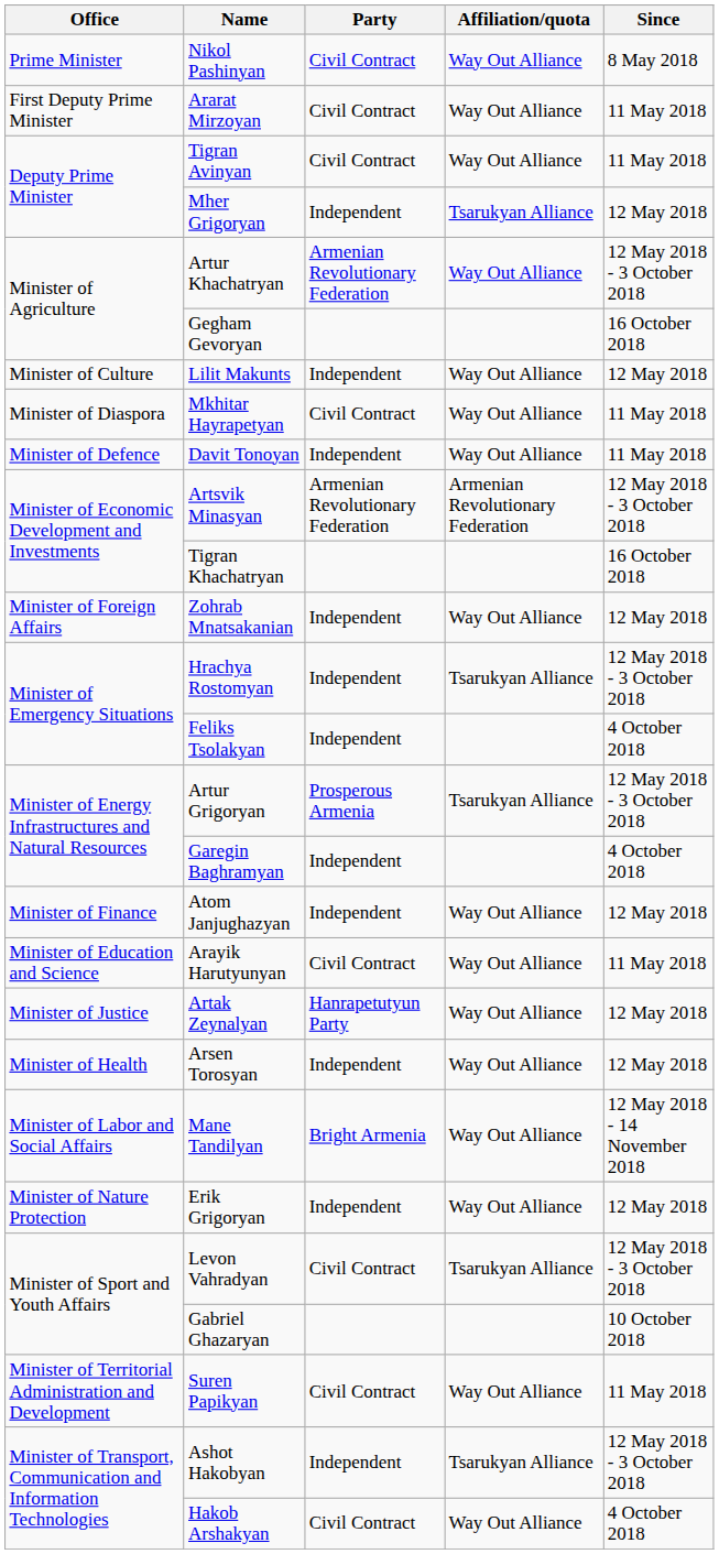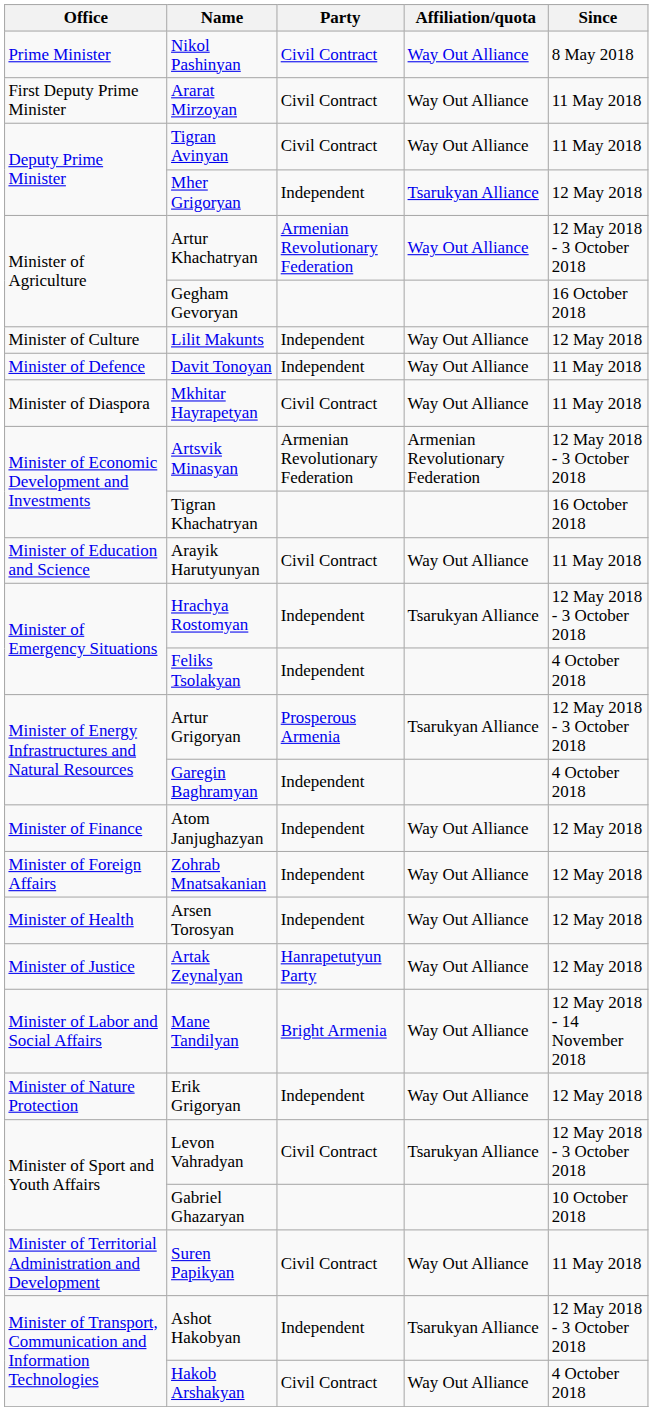 <table class="wikitable">
 <tr>
 <th>Office</th>
 <th>Name</th>
 <th>Party</th>
 <th>Affiliation/quota</th>
 <th>Since</th>
 </tr>
 <tr>
 <td><a href='#'>Prime Minister</a></td>
 <td><a href='#'>Nikol Pashinyan</a></td>
 <td><a href='#'>Civil Contract</a></td>
 <td><a href='#'>Way Out Alliance</a></td>
 <td>8 May 2018</td>
 </tr>
 <tr>
 <td>First Deputy Prime Minister</td>
 <td><a href='#'>Ararat Mirzoyan</a></td>
 <td>Civil Contract</td>
 <td>Way Out Alliance</td>
 <td>11 May 2018</td>
 </tr>
 <tr>
 <td rowspan="2"><a href='#'>Deputy Prime Minister</a></td>
 <td><a href='#'>Tigran Avinyan</a></td>
 <td>Civil Contract</td>
 <td>Way Out Alliance</td>
 <td>11 May 2018</td>
 </tr>
 <tr>
 <td><a href='#'>Mher Grigoryan</a></td>
 <td>Independent</td>
 <td><a href='#'>Tsarukyan Alliance</a></td>
 <td>12 May 2018</td>
 </tr>
 <tr>
 <td rowspan="2">Minister of Agriculture</td>
 <td>Artur Khachatryan</td>
 <td><a href='#'>Armenian Revolutionary Federation</a></td>
 <td><a href='#'>Way Out Alliance</a></td>
 <td>12 May 2018 - 3 October 2018</td>
 </tr>
 <tr>
 <td>Gegham Gevoryan</td>
 <td></td>
 <td></td>
 <td>16 October 2018</td>
 </tr>
 <tr>
 <td>Minister of Culture</td>
 <td><a href='#'>Lilit Makunts</a></td>
 <td>Independent</td>
 <td>Way Out Alliance</td>
 <td>12 May 2018</td>
 </tr>
 <tr>
-<td>Minister of Diaspora</td>
-<td><a href='#'>Mkhitar Hayrapetyan</a></td>
-<td>Civil Contract</td>
+<td><a href='#'>Minister of Defence</a></td>
+<td><a href='#'>Davit Tonoyan</a></td>
+<td>Independent</td>
 <td>Way Out Alliance</td>
 <td>11 May 2018</td>
 </tr>
 <tr>
-<td><a href='#'>Minister of Defence</a></td>
-<td><a href='#'>Davit Tonoyan</a></td>
-<td>Independent</td>
+<td>Minister of Diaspora</td>
+<td><a href='#'>Mkhitar Hayrapetyan</a></td>
+<td>Civil Contract</td>
 <td>Way Out Alliance</td>
 <td>11 May 2018</td>
 </tr>
 <tr>
 <td rowspan="2"><a href='#'>Minister of Economic Development and Investments</a></td>
 <td><a href='#'>Artsvik Minasyan</a></td>
 <td>Armenian Revolutionary Federation</td>
 <td>Armenian Revolutionary Federation</td>
 <td>12 May 2018 - 3 October 2018</td>
 </tr>
 <tr>
 <td>Tigran Khachatryan</td>
 <td></td>
 <td></td>
 <td>16 October 2018</td>
 </tr>
 <tr>
-<td><a href='#'>Minister of Foreign Affairs</a></td>
-<td><a href='#'>Zohrab Mnatsakanian</a></td>
-<td>Independent</td>
+<td><a href='#'>Minister of Education and Science</a></td>
+<td>Arayik Harutyunyan</td>
+<td>Civil Contract</td>
 <td>Way Out Alliance</td>
-<td>12 May 2018</td>
+<td>11 May 2018</td>
 </tr>
 <tr>
 <td rowspan="2"><a href='#'>Minister of Emergency Situations</a></td>
 <td><a href='#'>Hrachya Rostomyan</a></td>
 <td>Independent</td>
 <td>Tsarukyan Alliance</td>
 <td>12 May 2018 - 3 October 2018</td>
 </tr>
 <tr>
 <td><a href='#'>Feliks Tsolakyan</a></td>
 <td>Independent</td>
 <td></td>
 <td>4 October 2018</td>
 </tr>
 <tr>
 <td rowspan=2><a href='#'>Minister of Energy Infrastructures and Natural Resources</a></td>
 <td>Artur Grigoryan</td>
 <td><a href='#'>Prosperous Armenia</a></td>
 <td>Tsarukyan Alliance</td>
 <td>12 May 2018 - 3 October 2018</td>
 </tr>
 <tr>
 <td><a href='#'>Garegin Baghramyan</a></td>
 <td>Independent</td>
 <td></td>
 <td>4 October 2018</td>
 </tr>
 <tr>
 <td><a href='#'>Minister of Finance</a></td>
 <td>Atom Janjughazyan</td>
 <td>Independent</td>
 <td>Way Out Alliance</td>
 <td>12 May 2018</td>
 </tr>
 <tr>
-<td><a href='#'>Minister of Education and Science</a></td>
-<td>Arayik Harutyunyan</td>
-<td>Civil Contract</td>
-<td>Way Out Alliance</td>
-<td>11 May 2018</td>
-</tr>
-<tr>
-<td><a href='#'>Minister of Justice</a></td>
-<td><a href='#'>Artak Zeynalyan</a></td>
-<td><a href='#'>Hanrapetutyun Party</a></td>
+<td><a href='#'>Minister of Foreign Affairs</a></td>
+<td><a href='#'>Zohrab Mnatsakanian</a></td>
+<td>Independent</td>
 <td>Way Out Alliance</td>
 <td>12 May 2018</td>
 </tr>
 <tr>
 <td><a href='#'>Minister of Health</a></td>
 <td>Arsen Torosyan</td>
 <td>Independent</td>
+<td>Way Out Alliance</td>
+<td>12 May 2018</td>
+</tr>
+<tr>
+<td><a href='#'>Minister of Justice</a></td>
+<td><a href='#'>Artak Zeynalyan</a></td>
+<td><a href='#'>Hanrapetutyun Party</a></td>
 <td>Way Out Alliance</td>
 <td>12 May 2018</td>
 </tr>
 <tr>
 <td><a href='#'>Minister of Labor and Social Affairs</a></td>
 <td><a href='#'>Mane Tandilyan</a></td>
 <td><a href='#'>Bright Armenia</a></td>
 <td>Way Out Alliance</td>
 <td>12 May 2018 - 14 November 2018</td>
 </tr>
 <tr>
 <td><a href='#'>Minister of Nature Protection</a></td>
 <td>Erik Grigoryan</td>
 <td>Independent</td>
 <td>Way Out Alliance</td>
 <td>12 May 2018</td>
 </tr>
 <tr>
 <td rowspan="2">Minister of Sport and Youth Affairs</td>
 <td>Levon Vahradyan</td>
 <td>Civil Contract</td>
 <td>Tsarukyan Alliance</td>
 <td>12 May 2018 - 3 October 2018</td>
 </tr>
 <tr>
 <td>Gabriel Ghazaryan</td>
 <td></td>
 <td></td>
 <td>10 October 2018</td>
 </tr>
 <tr>
 <td><a href='#'>Minister of Territorial Administration and Development</a></td>
 <td><a href='#'>Suren Papikyan</a></td>
 <td>Civil Contract</td>
 <td>Way Out Alliance</td>
 <td>11 May 2018</td>
 </tr>
 <tr>
 <td rowspan=2><a href='#'>Minister of Transport, Communication and Information Technologies</a></td>
 <td>Ashot Hakobyan</td>
 <td>Independent</td>
 <td>Tsarukyan Alliance</td>
 <td>12 May 2018 - 3 October 2018</td>
 </tr>
 <tr>
 <td><a href='#'>Hakob Arshakyan</a></td>
 <td>Civil Contract</td>
 <td>Way Out Alliance</td>
 <td>4 October 2018</td>
 </tr>
 <tr>
 </tr>
 </table>
